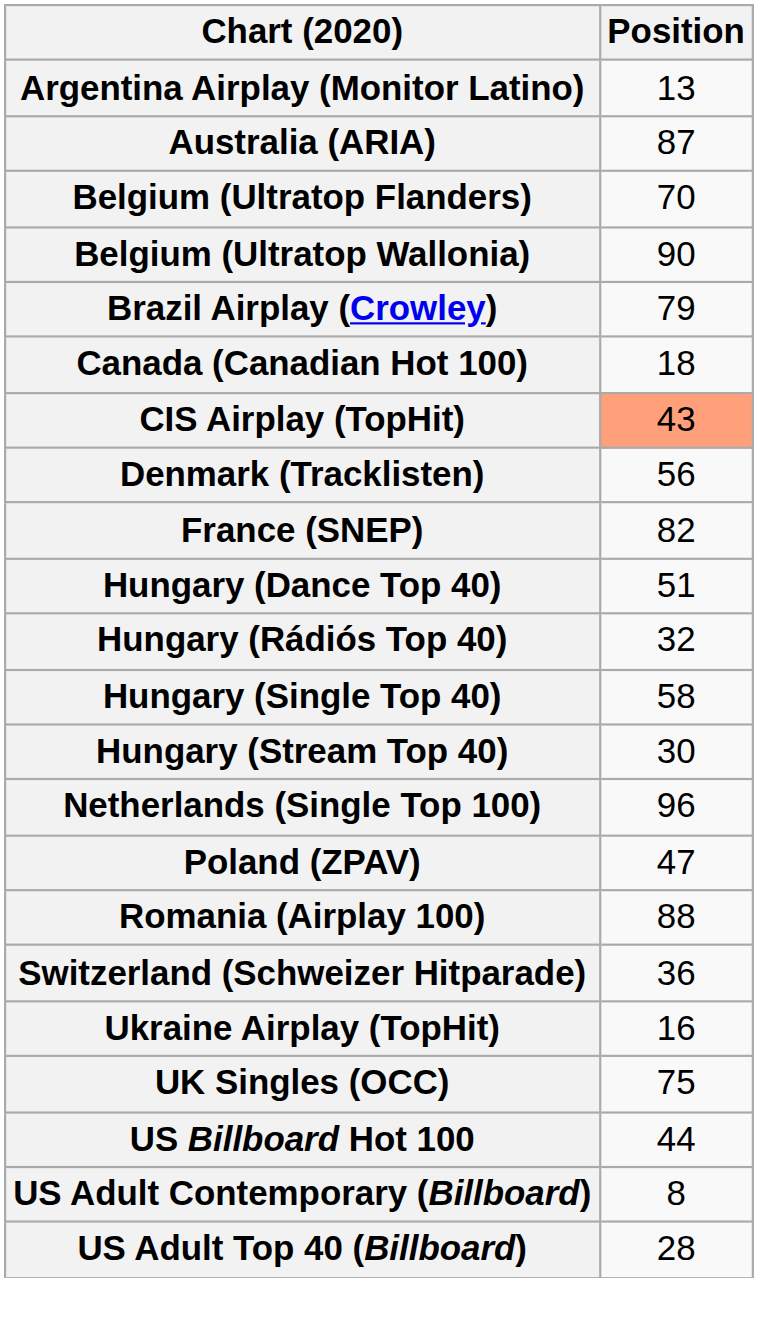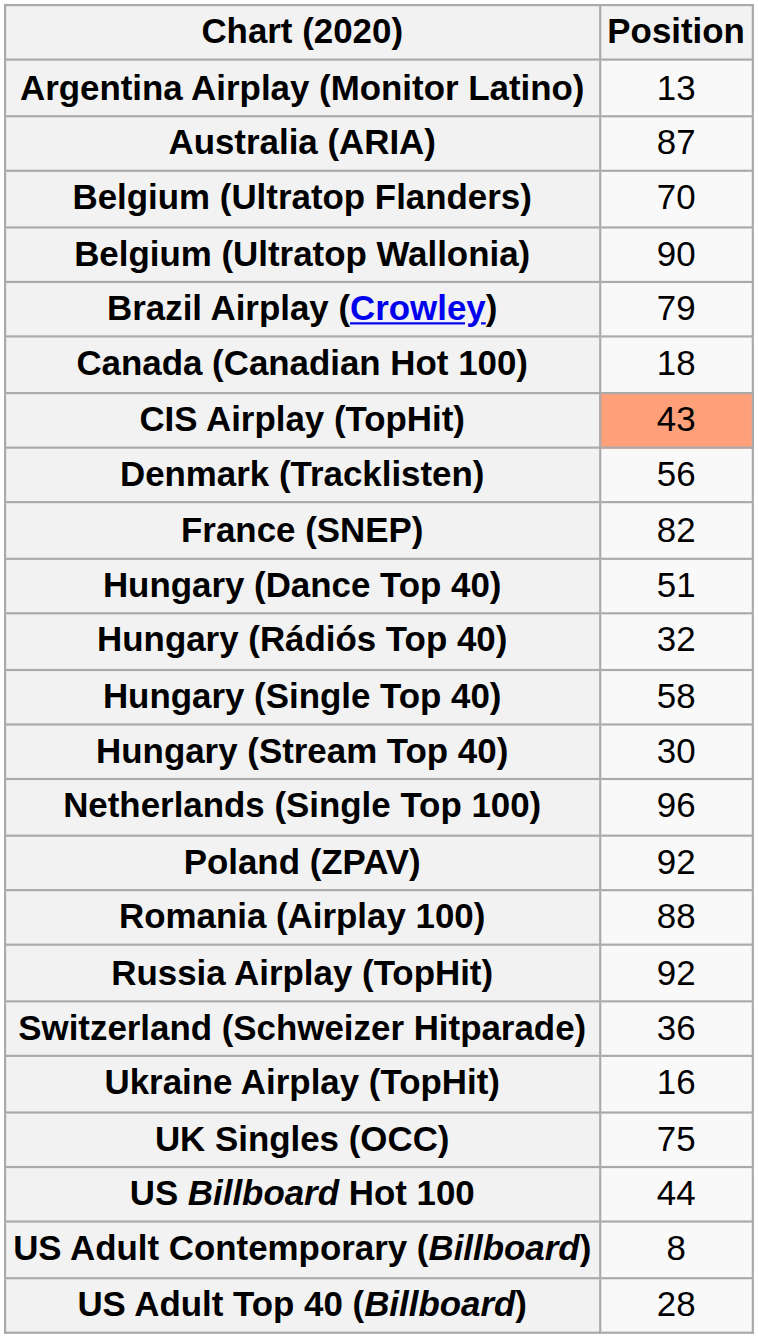 <table class="wikitable sortable plainrowheaders" style="text-align:center">
 <tr>
 <th scope="col">Chart (2020)</th>
 <th scope="col">Position</th>
 </tr>
 <tr>
 <th scope="row">Argentina Airplay (Monitor Latino)</th>
 <td>13</td>
 </tr>
 <tr>
 <th scope="row">Australia (ARIA)</th>
 <td>87</td>
 </tr>
 <tr>
 <th scope="row">Belgium (Ultratop Flanders)</th>
 <td>70</td>
 </tr>
 <tr>
 <th scope="row">Belgium (Ultratop Wallonia)</th>
 <td>90</td>
 </tr>
 <tr>
 <th scope="row">Brazil Airplay (<a href='#'>Crowley</a>)</th>
 <td>79</td>
 </tr>
 <tr>
 <th scope="row">Canada (Canadian Hot 100)</th>
 <td>18</td>
 </tr>
 <tr>
 <th scope="row">CIS Airplay (TopHit)</th>
 <td style="background: lightsalmon;">43</td>
 </tr>
 <tr>
 <th scope="row">Denmark (Tracklisten)</th>
 <td>56</td>
 </tr>
 <tr>
 <th scope="row">France (SNEP)</th>
 <td>82</td>
 </tr>
 <tr>
 <th scope="row">Hungary (Dance Top 40)</th>
 <td>51</td>
 </tr>
 <tr>
 <th scope="row">Hungary (Rádiós Top 40)</th>
 <td>32</td>
 </tr>
 <tr>
 <th scope="row">Hungary (Single Top 40)</th>
 <td>58</td>
 </tr>
 <tr>
 <th scope="row">Hungary (Stream Top 40)</th>
 <td>30</td>
 </tr>
 <tr>
 <th scope="row">Netherlands (Single Top 100)</th>
 <td>96</td>
 </tr>
 <tr>
 <th scope="row">Poland (ZPAV)</th>
-<td>47</td>
+<td>92</td>
 </tr>
 <tr>
 <th scope="row">Romania (Airplay 100)</th>
 <td>88</td>
+</tr>
+<tr>
+<th scope="row">Russia Airplay (TopHit)</th>
+<td>92</td>
 </tr>
 <tr>
 <th scope="row">Switzerland (Schweizer Hitparade)</th>
 <td>36</td>
 </tr>
 <tr>
 <th scope="row">Ukraine Airplay (TopHit)</th>
 <td>16</td>
 </tr>
 <tr>
 <th scope="row">UK Singles (OCC)</th>
 <td>75</td>
 </tr>
 <tr>
 <th scope="row">US <em>Billboard</em> Hot 100</th>
 <td>44</td>
 </tr>
 <tr>
 <th scope="row">US Adult Contemporary (<em>Billboard</em>)</th>
 <td>8</td>
 </tr>
 <tr>
 <th scope="row">US Adult Top 40 (<em>Billboard</em>)</th>
 <td>28</td>
 </tr>
 </table>
